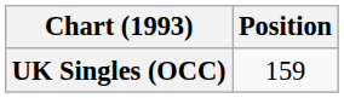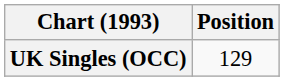 <table class="wikitable plainrowheaders" style="text-align:center">
 <tr>
 <th>Chart (1993)</th>
 <th>Position</th>
 </tr>
 <tr>
 <th scope="row">UK Singles (OCC)</th>
-<td>159</td>
+<td>129</td>
 </tr>
 </table>
